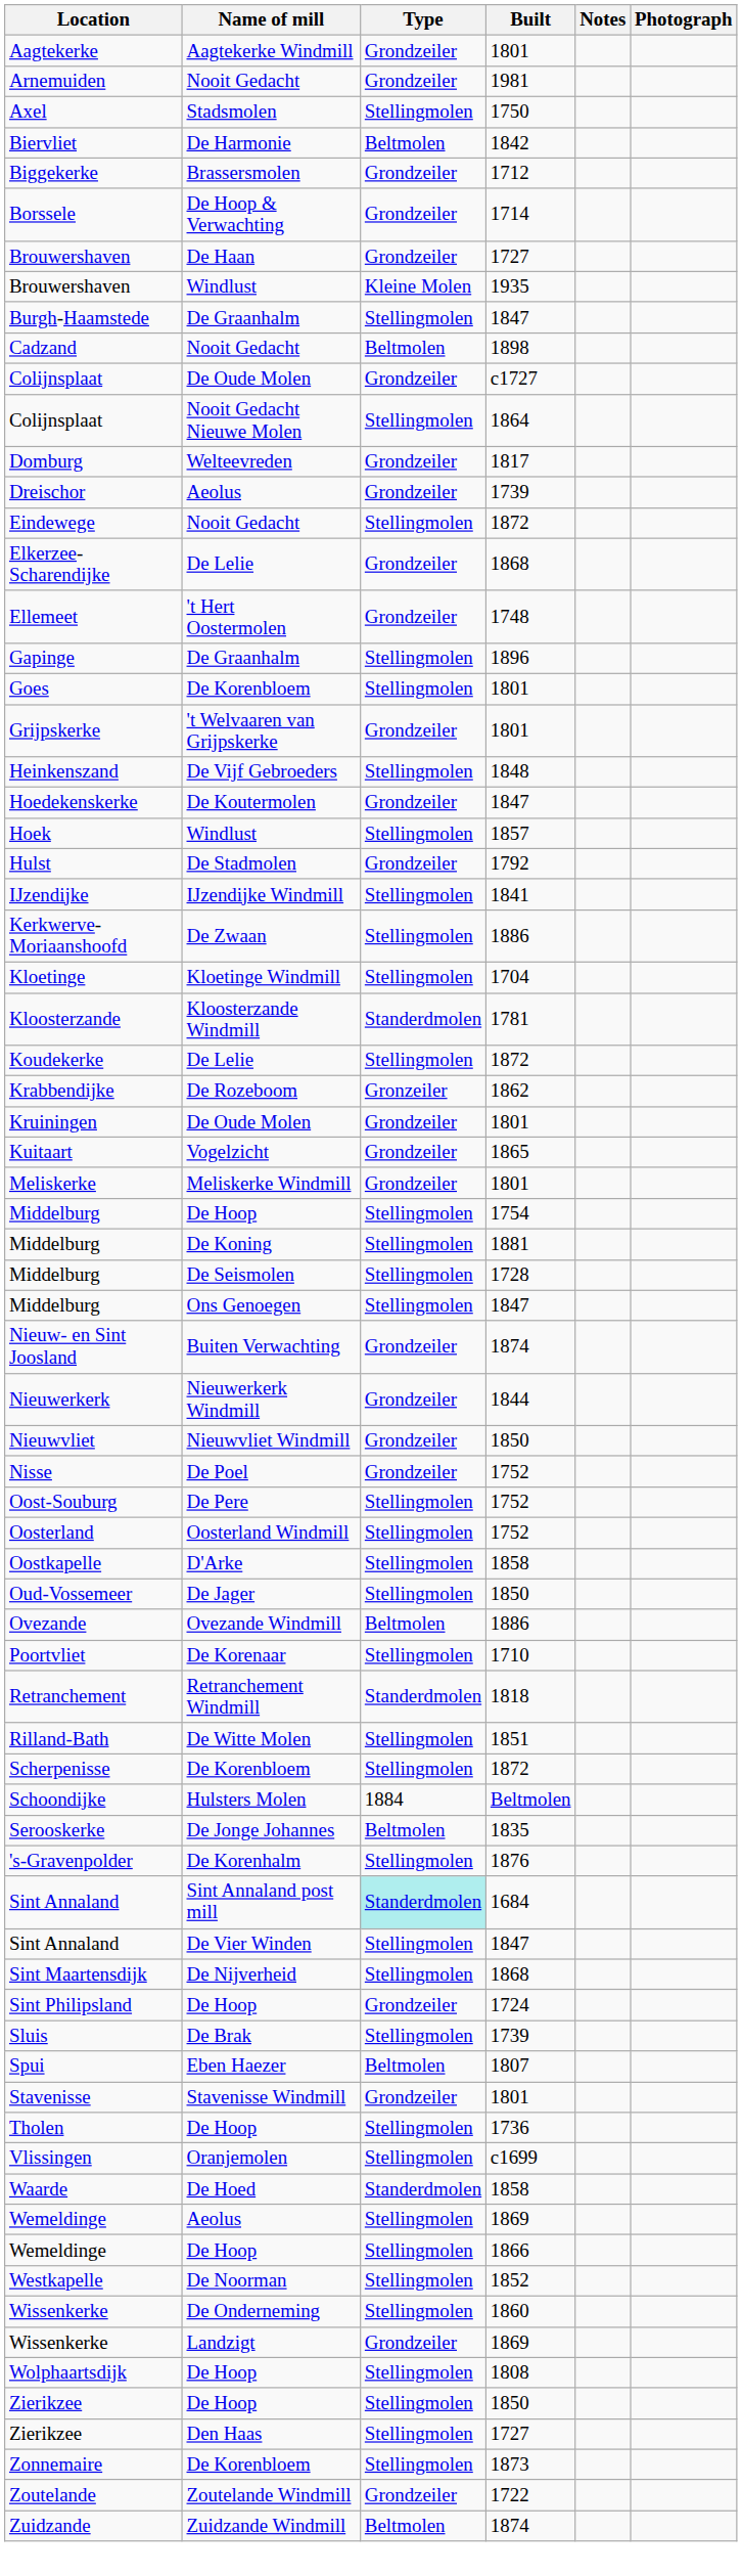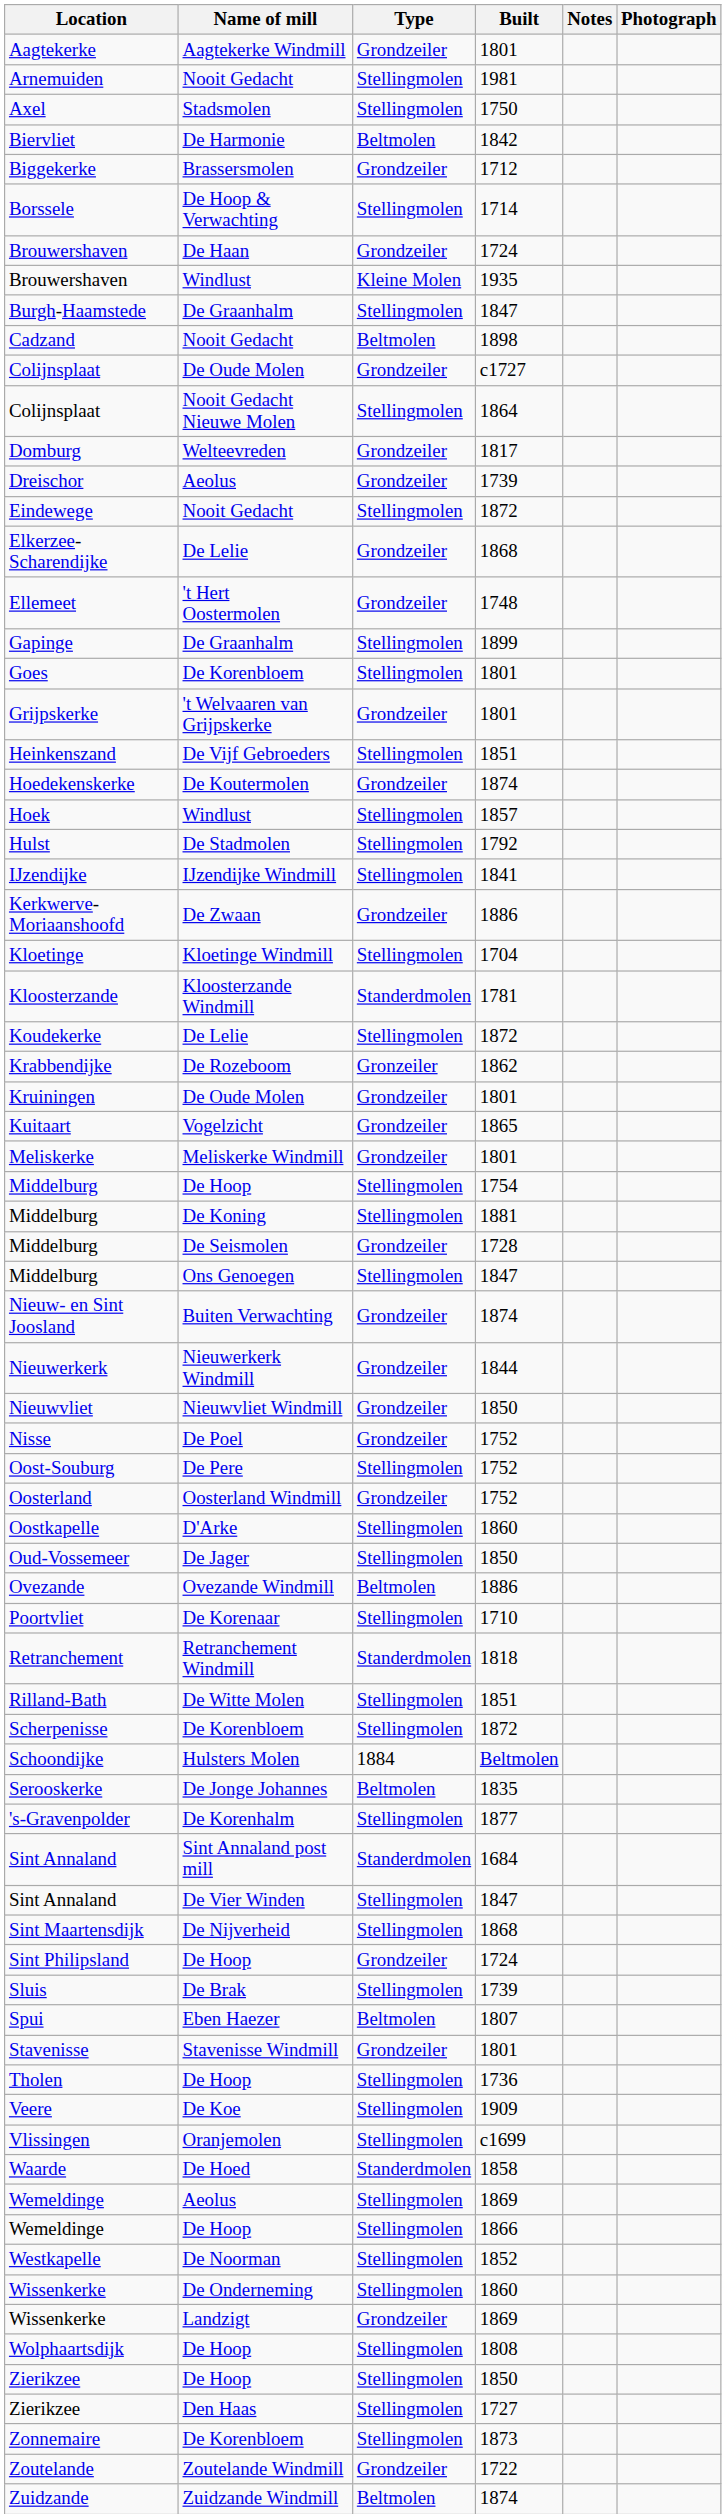 <table class="wikitable">
 <tr>
 <th>Location</th>
 <th>Name of mill</th>
 <th>Type</th>
 <th>Built</th>
 <th>Notes</th>
 <th>Photograph</th>
 </tr>
 <tr>
 <td><a href='#'>Aagtekerke</a></td>
 <td><a href='#'>Aagtekerke Windmill</a></td>
 <td><a href='#'>Grondzeiler</a></td>
 <td>1801</td>
 <td> </td>
 <td></td>
 </tr>
 <tr>
 <td><a href='#'>Arnemuiden</a></td>
 <td><a href='#'>Nooit Gedacht</a></td>
-<td><a href='#'>Grondzeiler</a></td>
+<td><a href='#'>Stellingmolen</a></td>
 <td>1981</td>
 <td> </td>
 <td></td>
 </tr>
 <tr>
 <td><a href='#'>Axel</a></td>
 <td><a href='#'>Stadsmolen</a></td>
 <td><a href='#'>Stellingmolen</a></td>
 <td>1750</td>
 <td> </td>
 <td></td>
 </tr>
 <tr>
 <td><a href='#'>Biervliet</a></td>
 <td><a href='#'>De Harmonie</a></td>
 <td><a href='#'>Beltmolen</a></td>
 <td>1842</td>
 <td> </td>
 <td></td>
 </tr>
 <tr>
 <td><a href='#'>Biggekerke</a></td>
 <td><a href='#'>Brassersmolen</a></td>
 <td><a href='#'>Grondzeiler</a></td>
 <td>1712</td>
 <td> </td>
 <td></td>
 </tr>
 <tr>
 <td><a href='#'>Borssele</a></td>
 <td><a href='#'>De Hoop & Verwachting</a></td>
-<td><a href='#'>Grondzeiler</a></td>
+<td><a href='#'>Stellingmolen</a></td>
 <td>1714</td>
 <td> </td>
 <td></td>
 </tr>
 <tr>
 <td><a href='#'>Brouwershaven</a></td>
 <td><a href='#'>De Haan</a></td>
 <td><a href='#'>Grondzeiler</a></td>
-<td>1727</td>
+<td>1724</td>
 <td> </td>
 <td></td>
 </tr>
 <tr>
 <td>Brouwershaven</td>
 <td><a href='#'>Windlust</a></td>
 <td><a href='#'>Kleine Molen</a></td>
 <td>1935</td>
 <td> </td>
 <td></td>
 </tr>
 <tr>
 <td><a href='#'>Burgh</a>-<a href='#'>Haamstede</a></td>
 <td><a href='#'>De Graanhalm</a></td>
 <td><a href='#'>Stellingmolen</a></td>
 <td>1847</td>
 <td> </td>
 <td></td>
 </tr>
 <tr>
 <td><a href='#'>Cadzand</a></td>
 <td><a href='#'>Nooit Gedacht</a></td>
 <td><a href='#'>Beltmolen</a></td>
 <td>1898</td>
 <td> </td>
 <td></td>
 </tr>
 <tr>
 <td><a href='#'>Colijnsplaat</a></td>
 <td><a href='#'>De Oude Molen</a></td>
 <td><a href='#'>Grondzeiler</a></td>
 <td>c1727</td>
 <td> </td>
 <td></td>
 </tr>
 <tr>
 <td>Colijnsplaat</td>
 <td><a href='#'>Nooit Gedacht<br>Nieuwe Molen</a></td>
 <td><a href='#'>Stellingmolen</a></td>
 <td>1864</td>
 <td> </td>
 <td></td>
 </tr>
 <tr>
 <td><a href='#'>Domburg</a></td>
 <td><a href='#'>Welteevreden</a></td>
 <td><a href='#'>Grondzeiler</a></td>
 <td>1817</td>
 <td> </td>
 <td></td>
 </tr>
 <tr>
 <td><a href='#'>Dreischor</a></td>
 <td><a href='#'>Aeolus</a></td>
 <td><a href='#'>Grondzeiler</a></td>
 <td>1739</td>
 <td> </td>
 <td></td>
 </tr>
 <tr>
 <td><a href='#'>Eindewege</a></td>
 <td><a href='#'>Nooit Gedacht</a></td>
 <td><a href='#'>Stellingmolen</a></td>
 <td>1872</td>
 <td> </td>
 <td></td>
 </tr>
 <tr>
 <td><a href='#'>Elkerzee</a>-<a href='#'>Scharendijke</a></td>
 <td><a href='#'>De Lelie</a></td>
 <td><a href='#'>Grondzeiler</a></td>
 <td>1868</td>
 <td> </td>
 <td></td>
 </tr>
 <tr>
 <td><a href='#'>Ellemeet</a></td>
 <td><a href='#'>'t Hert<br>Oostermolen</a></td>
 <td><a href='#'>Grondzeiler</a></td>
 <td>1748</td>
 <td> </td>
 <td></td>
 </tr>
 <tr>
 <td><a href='#'>Gapinge</a></td>
 <td><a href='#'>De Graanhalm</a></td>
 <td><a href='#'>Stellingmolen</a></td>
-<td>1896</td>
+<td>1899</td>
 <td> </td>
 <td></td>
 </tr>
 <tr>
 <td><a href='#'>Goes</a></td>
 <td><a href='#'>De Korenbloem</a></td>
 <td><a href='#'>Stellingmolen</a></td>
 <td>1801</td>
 <td> </td>
 <td></td>
 </tr>
 <tr>
 <td><a href='#'>Grijpskerke</a></td>
 <td><a href='#'>'t Welvaaren van Grijpskerke</a></td>
 <td><a href='#'>Grondzeiler</a></td>
 <td>1801</td>
 <td> </td>
 <td></td>
 </tr>
 <tr>
 <td><a href='#'>Heinkenszand</a></td>
 <td><a href='#'>De Vijf Gebroeders</a></td>
 <td><a href='#'>Stellingmolen</a></td>
-<td>1848</td>
+<td>1851</td>
 <td> </td>
 <td></td>
 </tr>
 <tr>
 <td><a href='#'>Hoedekenskerke</a></td>
 <td><a href='#'>De Koutermolen</a></td>
 <td><a href='#'>Grondzeiler</a></td>
-<td>1847</td>
+<td>1874</td>
 <td> </td>
 <td></td>
 </tr>
 <tr>
 <td><a href='#'>Hoek</a></td>
 <td><a href='#'>Windlust</a></td>
 <td><a href='#'>Stellingmolen</a></td>
 <td>1857</td>
 <td> </td>
 <td></td>
 </tr>
 <tr>
 <td><a href='#'>Hulst</a></td>
 <td><a href='#'>De Stadmolen</a></td>
-<td><a href='#'>Grondzeiler</a></td>
+<td><a href='#'>Stellingmolen</a></td>
 <td>1792</td>
 <td> </td>
 <td></td>
 </tr>
 <tr>
 <td><a href='#'>IJzendijke</a></td>
 <td><a href='#'>IJzendijke Windmill</a></td>
 <td><a href='#'>Stellingmolen</a></td>
 <td>1841</td>
 <td> </td>
 <td></td>
 </tr>
 <tr>
 <td><a href='#'>Kerkwerve</a>-<a href='#'>Moriaanshoofd</a></td>
 <td><a href='#'>De Zwaan</a></td>
-<td><a href='#'>Stellingmolen</a></td>
+<td><a href='#'>Grondzeiler</a></td>
 <td>1886</td>
 <td> </td>
 <td></td>
 </tr>
 <tr>
 <td><a href='#'>Kloetinge</a></td>
 <td><a href='#'>Kloetinge Windmill</a></td>
 <td><a href='#'>Stellingmolen</a></td>
 <td>1704</td>
 <td> </td>
 <td></td>
 </tr>
 <tr>
 <td><a href='#'>Kloosterzande</a></td>
 <td><a href='#'>Kloosterzande Windmill</a></td>
 <td><a href='#'>Standerdmolen</a></td>
 <td>1781</td>
 <td> </td>
 <td></td>
 </tr>
 <tr>
 <td><a href='#'>Koudekerke</a></td>
 <td><a href='#'>De Lelie</a></td>
 <td><a href='#'>Stellingmolen</a></td>
 <td>1872</td>
 <td> </td>
 <td></td>
 </tr>
 <tr>
 <td><a href='#'>Krabbendijke</a></td>
 <td><a href='#'>De Rozeboom</a></td>
 <td><a href='#'>Gronzeiler</a></td>
 <td>1862</td>
 <td> </td>
 <td></td>
 </tr>
 <tr>
 <td><a href='#'>Kruiningen</a></td>
 <td><a href='#'>De Oude Molen</a></td>
 <td><a href='#'>Grondzeiler</a></td>
 <td>1801</td>
 <td> </td>
 <td></td>
 </tr>
 <tr>
 <td><a href='#'>Kuitaart</a></td>
 <td><a href='#'>Vogelzicht</a></td>
 <td><a href='#'>Grondzeiler</a></td>
 <td>1865</td>
 <td> </td>
 <td></td>
 </tr>
 <tr>
 <td><a href='#'>Meliskerke</a></td>
 <td><a href='#'>Meliskerke Windmill</a></td>
 <td><a href='#'>Grondzeiler</a></td>
 <td>1801</td>
 <td> </td>
 <td></td>
 </tr>
 <tr>
 <td><a href='#'>Middelburg</a></td>
 <td><a href='#'>De Hoop</a></td>
 <td><a href='#'>Stellingmolen</a></td>
 <td>1754</td>
 <td> </td>
 <td></td>
 </tr>
 <tr>
 <td>Middelburg</td>
 <td><a href='#'>De Koning</a></td>
 <td><a href='#'>Stellingmolen</a></td>
 <td>1881</td>
 <td> </td>
 <td></td>
 </tr>
 <tr>
 <td>Middelburg</td>
 <td><a href='#'>De Seismolen</a></td>
-<td><a href='#'>Stellingmolen</a></td>
+<td><a href='#'>Grondzeiler</a></td>
 <td>1728</td>
 <td> </td>
 <td></td>
 </tr>
 <tr>
 <td>Middelburg</td>
 <td><a href='#'>Ons Genoegen</a></td>
 <td><a href='#'>Stellingmolen</a></td>
 <td>1847</td>
 <td> </td>
 <td></td>
 </tr>
 <tr>
 <td><a href='#'>Nieuw- en Sint Joosland</a></td>
 <td><a href='#'>Buiten Verwachting</a></td>
 <td><a href='#'>Grondzeiler</a></td>
 <td>1874</td>
 <td> </td>
 <td></td>
 </tr>
 <tr>
 <td><a href='#'>Nieuwerkerk</a></td>
 <td><a href='#'>Nieuwerkerk Windmill</a></td>
 <td><a href='#'>Grondzeiler</a></td>
 <td>1844</td>
 <td> </td>
 <td></td>
 </tr>
 <tr>
 <td><a href='#'>Nieuwvliet</a></td>
 <td><a href='#'>Nieuwvliet Windmill</a></td>
 <td><a href='#'>Grondzeiler</a></td>
 <td>1850</td>
 <td> </td>
 <td></td>
 </tr>
 <tr>
 <td><a href='#'>Nisse</a></td>
 <td><a href='#'>De Poel</a></td>
 <td><a href='#'>Grondzeiler</a></td>
 <td>1752</td>
 <td> </td>
 <td></td>
 </tr>
 <tr>
 <td><a href='#'>Oost-Souburg</a></td>
 <td><a href='#'>De Pere</a></td>
 <td><a href='#'>Stellingmolen</a></td>
 <td>1752</td>
 <td> </td>
 <td></td>
 </tr>
 <tr>
 <td><a href='#'>Oosterland</a></td>
 <td><a href='#'>Oosterland Windmill</a></td>
-<td><a href='#'>Stellingmolen</a></td>
+<td><a href='#'>Grondzeiler</a></td>
 <td>1752</td>
 <td> </td>
 <td></td>
 </tr>
 <tr>
 <td><a href='#'>Oostkapelle</a></td>
 <td><a href='#'>D'Arke</a></td>
 <td><a href='#'>Stellingmolen</a></td>
-<td>1858</td>
+<td>1860</td>
 <td> </td>
 <td></td>
 </tr>
 <tr>
 <td><a href='#'>Oud-Vossemeer</a></td>
 <td><a href='#'>De Jager</a></td>
 <td><a href='#'>Stellingmolen</a></td>
 <td>1850</td>
 <td> </td>
 <td></td>
 </tr>
 <tr>
 <td><a href='#'>Ovezande</a></td>
 <td><a href='#'>Ovezande Windmill</a></td>
 <td><a href='#'>Beltmolen</a></td>
 <td>1886</td>
 <td> </td>
 <td></td>
 </tr>
 <tr>
 <td><a href='#'>Poortvliet</a></td>
 <td><a href='#'>De Korenaar</a></td>
 <td><a href='#'>Stellingmolen</a></td>
 <td>1710</td>
 <td> </td>
 <td></td>
 </tr>
 <tr>
 <td><a href='#'>Retranchement</a></td>
 <td><a href='#'>Retranchement Windmill</a></td>
 <td><a href='#'>Standerdmolen</a></td>
 <td>1818</td>
 <td> </td>
 <td></td>
 </tr>
 <tr>
 <td><a href='#'>Rilland-Bath</a></td>
 <td><a href='#'>De Witte Molen</a></td>
 <td><a href='#'>Stellingmolen</a></td>
 <td>1851</td>
 <td> </td>
 <td></td>
 </tr>
 <tr>
 <td><a href='#'>Scherpenisse</a></td>
 <td><a href='#'>De Korenbloem</a></td>
 <td><a href='#'>Stellingmolen</a></td>
 <td>1872</td>
 <td> </td>
 <td></td>
 </tr>
 <tr>
 <td><a href='#'>Schoondijke</a></td>
 <td><a href='#'>Hulsters Molen</a></td>
 <td>1884</td>
 <td><a href='#'>Beltmolen</a></td>
 <td> </td>
 <td></td>
 </tr>
 <tr>
 <td><a href='#'>Serooskerke</a></td>
 <td><a href='#'>De Jonge Johannes</a></td>
 <td><a href='#'>Beltmolen</a></td>
 <td>1835</td>
 <td> </td>
 <td></td>
 </tr>
 <tr>
 <td><a href='#'>'s-Gravenpolder</a></td>
 <td><a href='#'>De Korenhalm</a></td>
 <td><a href='#'>Stellingmolen</a></td>
-<td>1876</td>
+<td>1877</td>
 <td> </td>
 <td></td>
 </tr>
 <tr>
 <td><a href='#'>Sint Annaland</a></td>
 <td><a href='#'>Sint Annaland post mill</a></td>
-<td style="background: paleturquoise;"><a href='#'>Standerdmolen</a></td>
+<td><a href='#'>Standerdmolen</a></td>
 <td>1684</td>
 <td> </td>
 <td></td>
 </tr>
 <tr>
 <td>Sint Annaland</td>
 <td><a href='#'>De Vier Winden</a></td>
 <td><a href='#'>Stellingmolen</a></td>
 <td>1847</td>
 <td> </td>
 <td></td>
 </tr>
 <tr>
 <td><a href='#'>Sint Maartensdijk</a></td>
 <td><a href='#'>De Nijverheid</a></td>
 <td><a href='#'>Stellingmolen</a></td>
 <td>1868</td>
 <td> </td>
 <td></td>
 </tr>
 <tr>
 <td><a href='#'>Sint Philipsland</a></td>
 <td><a href='#'>De Hoop</a></td>
 <td><a href='#'>Grondzeiler</a></td>
 <td>1724</td>
 <td> </td>
 <td></td>
 </tr>
 <tr>
 <td><a href='#'>Sluis</a></td>
 <td><a href='#'>De Brak</a></td>
 <td><a href='#'>Stellingmolen</a></td>
 <td>1739</td>
 <td> </td>
 <td></td>
 </tr>
 <tr>
 <td><a href='#'>Spui</a></td>
 <td><a href='#'>Eben Haezer</a></td>
 <td><a href='#'>Beltmolen</a></td>
 <td>1807</td>
 <td> </td>
 <td></td>
 </tr>
 <tr>
 <td><a href='#'>Stavenisse</a></td>
 <td><a href='#'>Stavenisse Windmill</a></td>
 <td><a href='#'>Grondzeiler</a></td>
 <td>1801</td>
 <td> </td>
 <td></td>
 </tr>
 <tr>
 <td><a href='#'>Tholen</a></td>
 <td><a href='#'>De Hoop</a></td>
 <td><a href='#'>Stellingmolen</a></td>
 <td>1736</td>
+<td> </td>
+<td></td>
+</tr>
+<tr>
+<td><a href='#'>Veere</a></td>
+<td><a href='#'>De Koe</a></td>
+<td><a href='#'>Stellingmolen</a></td>
+<td>1909</td>
 <td> </td>
 <td></td>
 </tr>
 <tr>
 <td><a href='#'>Vlissingen</a></td>
 <td><a href='#'>Oranjemolen</a></td>
 <td><a href='#'>Stellingmolen</a></td>
 <td>c1699</td>
 <td> </td>
 <td></td>
 </tr>
 <tr>
 <td><a href='#'>Waarde</a></td>
 <td><a href='#'>De Hoed</a></td>
 <td><a href='#'>Standerdmolen</a></td>
 <td>1858</td>
 <td> </td>
 <td></td>
 </tr>
 <tr>
 <td><a href='#'>Wemeldinge</a></td>
 <td><a href='#'>Aeolus</a></td>
 <td><a href='#'>Stellingmolen</a></td>
 <td>1869</td>
 <td> </td>
 <td></td>
 </tr>
 <tr>
 <td>Wemeldinge</td>
 <td><a href='#'>De Hoop</a></td>
 <td><a href='#'>Stellingmolen</a></td>
 <td>1866</td>
 <td> </td>
 <td></td>
 </tr>
 <tr>
 <td><a href='#'>Westkapelle</a></td>
 <td><a href='#'>De Noorman</a></td>
 <td><a href='#'>Stellingmolen</a></td>
 <td>1852</td>
 <td> </td>
 <td></td>
 </tr>
 <tr>
 <td><a href='#'>Wissenkerke</a></td>
 <td><a href='#'>De Onderneming</a></td>
 <td><a href='#'>Stellingmolen</a></td>
 <td>1860</td>
 <td> </td>
 <td></td>
 </tr>
 <tr>
 <td>Wissenkerke</td>
 <td><a href='#'>Landzigt</a></td>
 <td><a href='#'>Grondzeiler</a></td>
 <td>1869</td>
 <td> </td>
 <td></td>
 </tr>
 <tr>
 <td><a href='#'>Wolphaartsdijk</a></td>
 <td><a href='#'>De Hoop</a></td>
 <td><a href='#'>Stellingmolen</a></td>
 <td>1808</td>
 <td> </td>
 <td></td>
 </tr>
 <tr>
 <td><a href='#'>Zierikzee</a></td>
 <td><a href='#'>De Hoop</a></td>
 <td><a href='#'>Stellingmolen</a></td>
 <td>1850</td>
 <td> </td>
 <td></td>
 </tr>
 <tr>
 <td>Zierikzee</td>
 <td><a href='#'>Den Haas</a></td>
 <td><a href='#'>Stellingmolen</a></td>
 <td>1727</td>
 <td> </td>
 <td></td>
 </tr>
 <tr>
 <td><a href='#'>Zonnemaire</a></td>
 <td><a href='#'>De Korenbloem</a></td>
 <td><a href='#'>Stellingmolen</a></td>
 <td>1873</td>
 <td> </td>
 <td></td>
 </tr>
 <tr>
 <td><a href='#'>Zoutelande</a></td>
 <td><a href='#'>Zoutelande Windmill</a></td>
 <td><a href='#'>Grondzeiler</a></td>
 <td>1722</td>
 <td> </td>
 <td></td>
 </tr>
 <tr>
 <td><a href='#'>Zuidzande</a></td>
 <td><a href='#'>Zuidzande Windmill</a></td>
 <td><a href='#'>Beltmolen</a></td>
 <td>1874</td>
 <td> </td>
 <td></td>
 </tr>
 </table>
